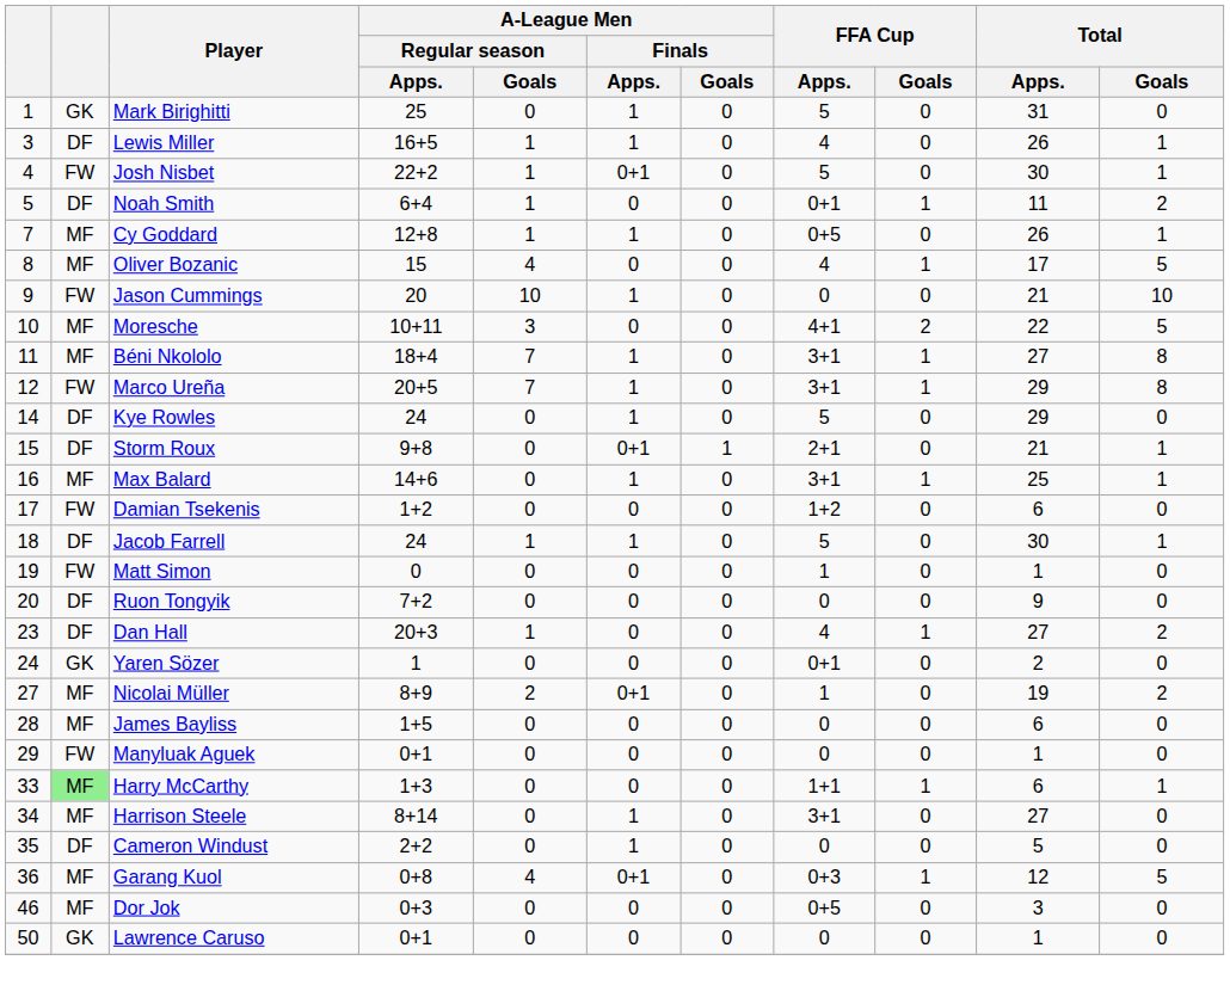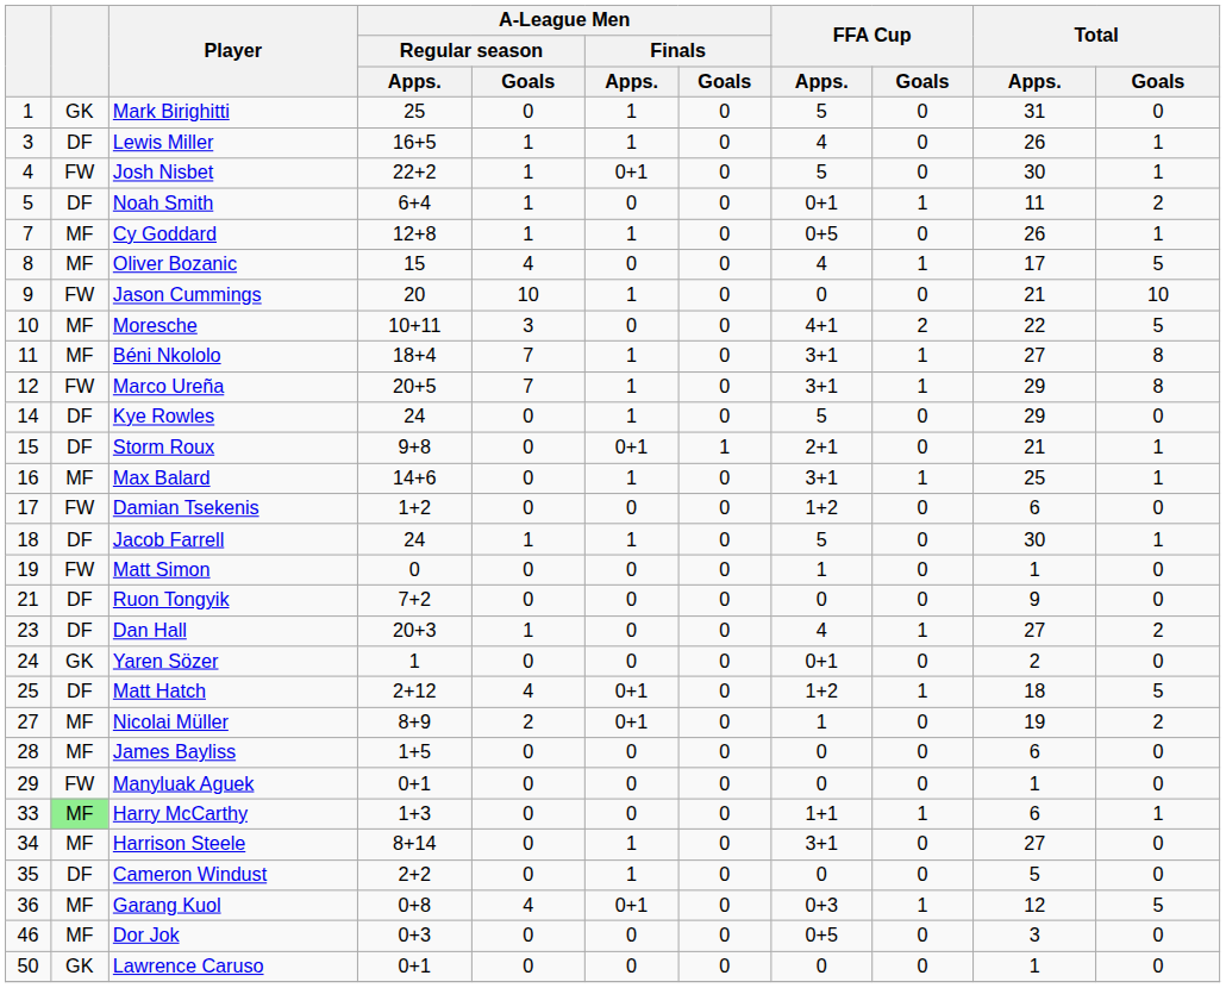 <table class="wikitable sortable" style="text-align:center; font-size:100%; width:80%;">
 <tr>
 <th rowspan=3></th>
 <th rowspan=3></th>
 <th rowspan=3 width="200">Player</th>
 <th colspan=4 width="105">A-League Men</th>
 <th colspan=2 rowspan=2 width="105">FFA Cup</th>
 <th colspan=2 rowspan=2 width="130">Total</th>
 </tr>
 <tr>
 <th colspan=2>Regular season</th>
 <th colspan=2>Finals</th>
 </tr>
 <tr>
 <th>Apps.</th>
 <th>Goals</th>
 <th>Apps.</th>
 <th>Goals</th>
 <th>Apps.</th>
 <th>Goals</th>
 <th>Apps.</th>
 <th>Goals</th>
 </tr>
 <tr>
 <td>1</td>
 <td>GK</td>
 <td align="left"> <a href='#'>Mark Birighitti</a></td>
 <td>25</td>
 <td>0</td>
 <td>1</td>
 <td>0</td>
 <td>5</td>
 <td>0</td>
 <td>31</td>
 <td>0</td>
 </tr>
 <tr>
 <td>3</td>
 <td>DF</td>
 <td align="left"> <a href='#'>Lewis Miller</a></td>
 <td>16+5</td>
 <td>1</td>
 <td>1</td>
 <td>0</td>
 <td>4</td>
 <td>0</td>
 <td>26</td>
 <td>1</td>
 </tr>
 <tr>
 <td>4</td>
 <td>FW</td>
 <td align="left"> <a href='#'>Josh Nisbet</a></td>
 <td>22+2</td>
 <td>1</td>
 <td>0+1</td>
 <td>0</td>
 <td>5</td>
 <td>0</td>
 <td>30</td>
 <td>1</td>
 </tr>
 <tr>
 <td>5</td>
 <td>DF</td>
 <td align="left"> <a href='#'>Noah Smith</a></td>
 <td>6+4</td>
 <td>1</td>
 <td>0</td>
 <td>0</td>
 <td>0+1</td>
 <td>1</td>
 <td>11</td>
 <td>2</td>
 </tr>
 <tr>
 <td>7</td>
 <td>MF</td>
 <td align="left"> <a href='#'>Cy Goddard</a></td>
 <td>12+8</td>
 <td>1</td>
 <td>1</td>
 <td>0</td>
 <td>0+5</td>
 <td>0</td>
 <td>26</td>
 <td>1</td>
 </tr>
 <tr>
 <td>8</td>
 <td>MF</td>
 <td align="left"> <a href='#'>Oliver Bozanic</a></td>
 <td>15</td>
 <td>4</td>
 <td>0</td>
 <td>0</td>
 <td>4</td>
 <td>1</td>
 <td>17</td>
 <td>5</td>
 </tr>
 <tr>
 <td>9</td>
 <td>FW</td>
 <td align="left"> <a href='#'>Jason Cummings</a></td>
 <td>20</td>
 <td>10</td>
 <td>1</td>
 <td>0</td>
 <td>0</td>
 <td>0</td>
 <td>21</td>
 <td>10</td>
 </tr>
 <tr>
 <td>10</td>
 <td>MF</td>
 <td align="left"> <a href='#'>Moresche</a></td>
 <td>10+11</td>
 <td>3</td>
 <td>0</td>
 <td>0</td>
 <td>4+1</td>
 <td>2</td>
 <td>22</td>
 <td>5</td>
 </tr>
 <tr>
 <td>11</td>
 <td>MF</td>
 <td align="left"> <a href='#'>Béni Nkololo</a></td>
 <td>18+4</td>
 <td>7</td>
 <td>1</td>
 <td>0</td>
 <td>3+1</td>
 <td>1</td>
 <td>27</td>
 <td>8</td>
 </tr>
 <tr>
 <td>12</td>
 <td>FW</td>
 <td align="left"> <a href='#'>Marco Ureña</a></td>
 <td>20+5</td>
 <td>7</td>
 <td>1</td>
 <td>0</td>
 <td>3+1</td>
 <td>1</td>
 <td>29</td>
 <td>8</td>
 </tr>
 <tr>
 <td>14</td>
 <td>DF</td>
 <td align="left"> <a href='#'>Kye Rowles</a></td>
 <td>24</td>
 <td>0</td>
 <td>1</td>
 <td>0</td>
 <td>5</td>
 <td>0</td>
 <td>29</td>
 <td>0</td>
 </tr>
 <tr>
 <td>15</td>
 <td>DF</td>
 <td align="left"> <a href='#'>Storm Roux</a></td>
 <td>9+8</td>
 <td>0</td>
 <td>0+1</td>
 <td>1</td>
 <td>2+1</td>
 <td>0</td>
 <td>21</td>
 <td>1</td>
 </tr>
 <tr>
 <td>16</td>
 <td>MF</td>
 <td align="left"> <a href='#'>Max Balard</a></td>
 <td>14+6</td>
 <td>0</td>
 <td>1</td>
 <td>0</td>
 <td>3+1</td>
 <td>1</td>
 <td>25</td>
 <td>1</td>
 </tr>
 <tr>
 <td>17</td>
 <td>FW</td>
 <td align="left"> <a href='#'>Damian Tsekenis</a></td>
 <td>1+2</td>
 <td>0</td>
 <td>0</td>
 <td>0</td>
 <td>1+2</td>
 <td>0</td>
 <td>6</td>
 <td>0</td>
 </tr>
 <tr>
 <td>18</td>
 <td>DF</td>
 <td align="left"> <a href='#'>Jacob Farrell</a></td>
 <td>24</td>
 <td>1</td>
 <td>1</td>
 <td>0</td>
 <td>5</td>
 <td>0</td>
 <td>30</td>
 <td>1</td>
 </tr>
 <tr>
 <td>19</td>
 <td>FW</td>
 <td align="left"> <a href='#'>Matt Simon</a></td>
 <td>0</td>
 <td>0</td>
 <td>0</td>
 <td>0</td>
 <td>1</td>
 <td>0</td>
 <td>1</td>
 <td>0</td>
 </tr>
 <tr>
-<td>20</td>
+<td>21</td>
 <td>DF</td>
 <td align="left"> <a href='#'>Ruon Tongyik</a></td>
 <td>7+2</td>
 <td>0</td>
 <td>0</td>
 <td>0</td>
 <td>0</td>
 <td>0</td>
 <td>9</td>
 <td>0</td>
 </tr>
 <tr>
 <td>23</td>
 <td>DF</td>
 <td align="left"> <a href='#'>Dan Hall</a></td>
 <td>20+3</td>
 <td>1</td>
 <td>0</td>
 <td>0</td>
 <td>4</td>
 <td>1</td>
 <td>27</td>
 <td>2</td>
 </tr>
 <tr>
 <td>24</td>
 <td>GK</td>
 <td align="left"> <a href='#'>Yaren Sözer</a></td>
 <td>1</td>
 <td>0</td>
 <td>0</td>
 <td>0</td>
 <td>0+1</td>
 <td>0</td>
 <td>2</td>
 <td>0</td>
+</tr>
+<tr>
+<td>25</td>
+<td>DF</td>
+<td align="left"> <a href='#'>Matt Hatch</a></td>
+<td>2+12</td>
+<td>4</td>
+<td>0+1</td>
+<td>0</td>
+<td>1+2</td>
+<td>1</td>
+<td>18</td>
+<td>5</td>
 </tr>
 <tr>
 <td>27</td>
 <td>MF</td>
 <td align="left"> <a href='#'>Nicolai Müller</a></td>
 <td>8+9</td>
 <td>2</td>
 <td>0+1</td>
 <td>0</td>
 <td>1</td>
 <td>0</td>
 <td>19</td>
 <td>2</td>
 </tr>
 <tr>
 <td>28</td>
 <td>MF</td>
 <td align="left"> <a href='#'>James Bayliss</a></td>
 <td>1+5</td>
 <td>0</td>
 <td>0</td>
 <td>0</td>
 <td>0</td>
 <td>0</td>
 <td>6</td>
 <td>0</td>
 </tr>
 <tr>
 <td>29</td>
 <td>FW</td>
 <td align="left"> <a href='#'>Manyluak Aguek</a></td>
 <td>0+1</td>
 <td>0</td>
 <td>0</td>
 <td>0</td>
 <td>0</td>
 <td>0</td>
 <td>1</td>
 <td>0</td>
 </tr>
 <tr>
 <td>33</td>
 <td style="background: lightgreen;">MF</td>
 <td align="left"> <a href='#'>Harry McCarthy</a></td>
 <td>1+3</td>
 <td>0</td>
 <td>0</td>
 <td>0</td>
 <td>1+1</td>
 <td>1</td>
 <td>6</td>
 <td>1</td>
 </tr>
 <tr>
 <td>34</td>
 <td>MF</td>
 <td align="left"> <a href='#'>Harrison Steele</a></td>
 <td>8+14</td>
 <td>0</td>
 <td>1</td>
 <td>0</td>
 <td>3+1</td>
 <td>0</td>
 <td>27</td>
 <td>0</td>
 </tr>
 <tr>
 <td>35</td>
 <td>DF</td>
 <td align="left"> <a href='#'>Cameron Windust</a></td>
 <td>2+2</td>
 <td>0</td>
 <td>1</td>
 <td>0</td>
 <td>0</td>
 <td>0</td>
 <td>5</td>
 <td>0</td>
 </tr>
 <tr>
 <td>36</td>
 <td>MF</td>
 <td align="left"> <a href='#'>Garang Kuol</a></td>
 <td>0+8</td>
 <td>4</td>
 <td>0+1</td>
 <td>0</td>
 <td>0+3</td>
 <td>1</td>
 <td>12</td>
 <td>5</td>
 </tr>
 <tr>
 <td>46</td>
 <td>MF</td>
 <td align="left"> <a href='#'>Dor Jok</a></td>
 <td>0+3</td>
 <td>0</td>
 <td>0</td>
 <td>0</td>
 <td>0+5</td>
 <td>0</td>
 <td>3</td>
 <td>0</td>
 </tr>
 <tr>
 <td>50</td>
 <td>GK</td>
 <td align="left"> <a href='#'>Lawrence Caruso</a></td>
 <td>0+1</td>
 <td>0</td>
 <td>0</td>
 <td>0</td>
 <td>0</td>
 <td>0</td>
 <td>1</td>
 <td>0</td>
 </tr>
 <tr>
 </tr>
 </table>
